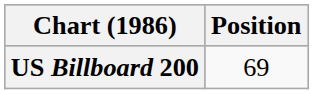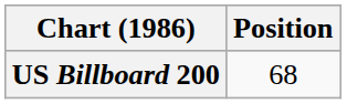 <table class="wikitable plainrowheaders">
 <tr>
 <th>Chart (1986)</th>
 <th>Position</th>
 </tr>
 <tr>
 <th scope="row">US <em>Billboard</em> 200</th>
-<td align="center">69</td>
+<td align="center">68</td>
 </tr>
 </table>
